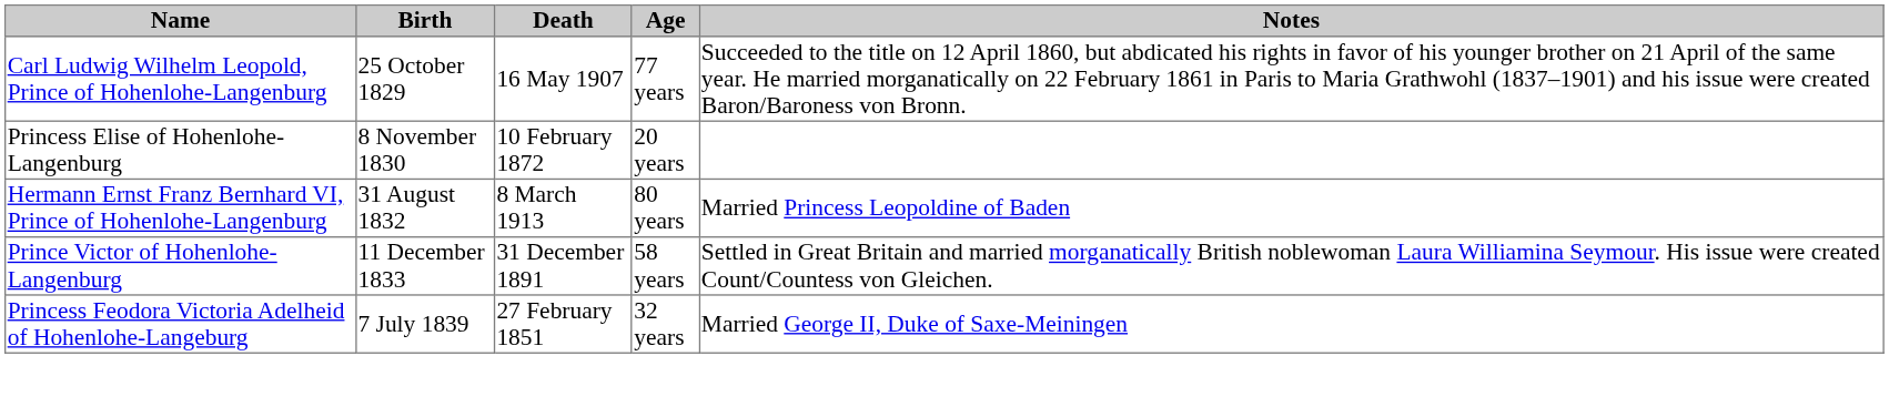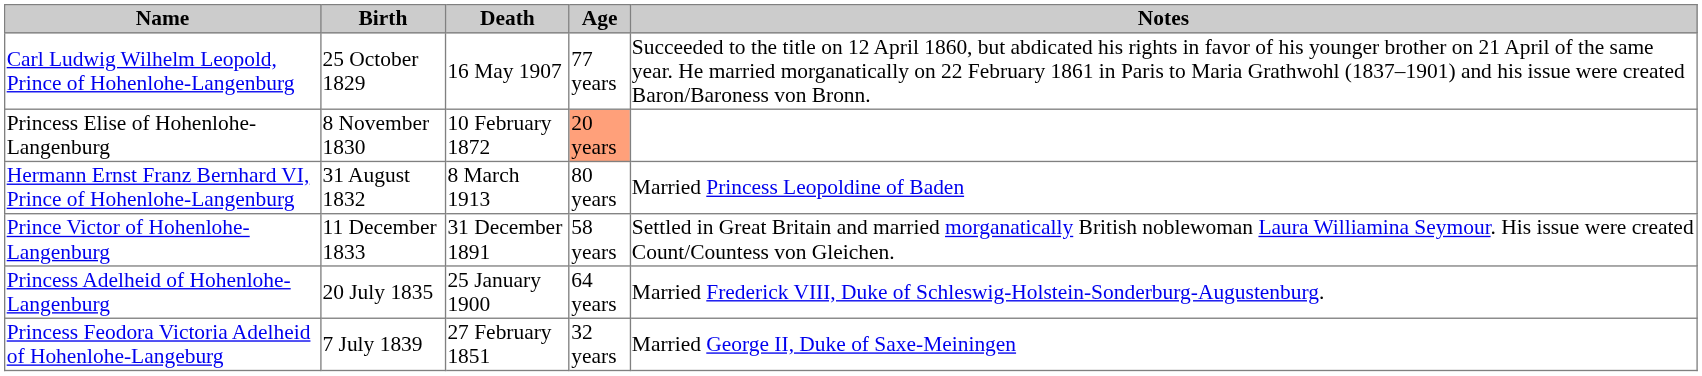 <table border="1" style="border-collapse: collapse;">
 <tr bgcolor="#cccccc">
 <th>Name</th>
 <th>Birth</th>
 <th>Death</th>
 <th>Age</th>
 <th>Notes</th>
 </tr>
 <tr>
 <td><a href='#'>Carl Ludwig Wilhelm Leopold, Prince of Hohenlohe-Langenburg</a></td>
 <td>25 October 1829</td>
 <td>16 May 1907</td>
 <td>77 years</td>
 <td>Succeeded to the title on 12 April 1860, but abdicated his rights in favor of his younger brother on 21 April of the same year. He married morganatically on 22 February 1861 in Paris to Maria Grathwohl (1837–1901) and his issue were created Baron/Baroness von Bronn.</td>
 </tr>
 <tr>
 <td>Princess Elise of Hohenlohe-Langenburg</td>
 <td>8 November 1830</td>
 <td>10 February 1872</td>
-<td>20 years</td>
+<td style="background: lightsalmon;">20 years</td>
 <td></td>
 </tr>
 <tr>
 <td><a href='#'>Hermann Ernst Franz Bernhard VI, Prince of Hohenlohe-Langenburg</a></td>
 <td>31 August 1832</td>
 <td>8 March 1913</td>
 <td>80 years</td>
 <td>Married <a href='#'>Princess Leopoldine of Baden</a></td>
 </tr>
 <tr>
 <td><a href='#'>Prince Victor of Hohenlohe-Langenburg</a></td>
 <td>11 December 1833</td>
 <td>31 December 1891</td>
 <td>58 years</td>
 <td>Settled in Great Britain and married <a href='#'>morganatically</a> British noblewoman <a href='#'>Laura Williamina Seymour</a>. His issue were created Count/Countess von Gleichen.</td>
 </tr>
 <tr>
+<td><a href='#'>Princess Adelheid of Hohenlohe-Langenburg</a></td>
+<td>20 July 1835</td>
+<td>25 January 1900</td>
+<td>64 years</td>
+<td>Married <a href='#'>Frederick VIII, Duke of Schleswig-Holstein-Sonderburg-Augustenburg</a>.</td>
+</tr>
+<tr>
 <td><a href='#'>Princess Feodora Victoria Adelheid of Hohenlohe-Langeburg</a></td>
 <td>7 July 1839</td>
 <td>27 February 1851</td>
 <td>32 years</td>
 <td>Married <a href='#'>George II, Duke of Saxe-Meiningen</a></td>
 </tr>
 </table>
